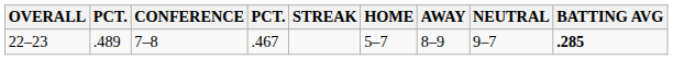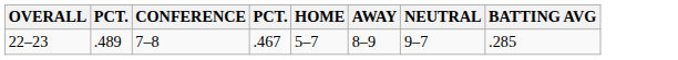 <table class="wikitable">
 <tr>
 <th>OVERALL</th>
 <th>PCT.</th>
 <th>CONFERENCE</th>
 <th>PCT.</th>
-<th>STREAK</th>
 <th>HOME</th>
 <th>AWAY</th>
 <th>NEUTRAL</th>
 <th>BATTING AVG</th>
 </tr>
 <tr>
 <td>22–23</td>
 <td>.489</td>
 <td>7–8</td>
 <td>.467</td>
-<td></td>
 <td>5–7</td>
 <td>8–9</td>
 <td>9–7</td>
-<td><strong>.285</strong></td>
+<td>.285</td>
 </tr>
 </table>
